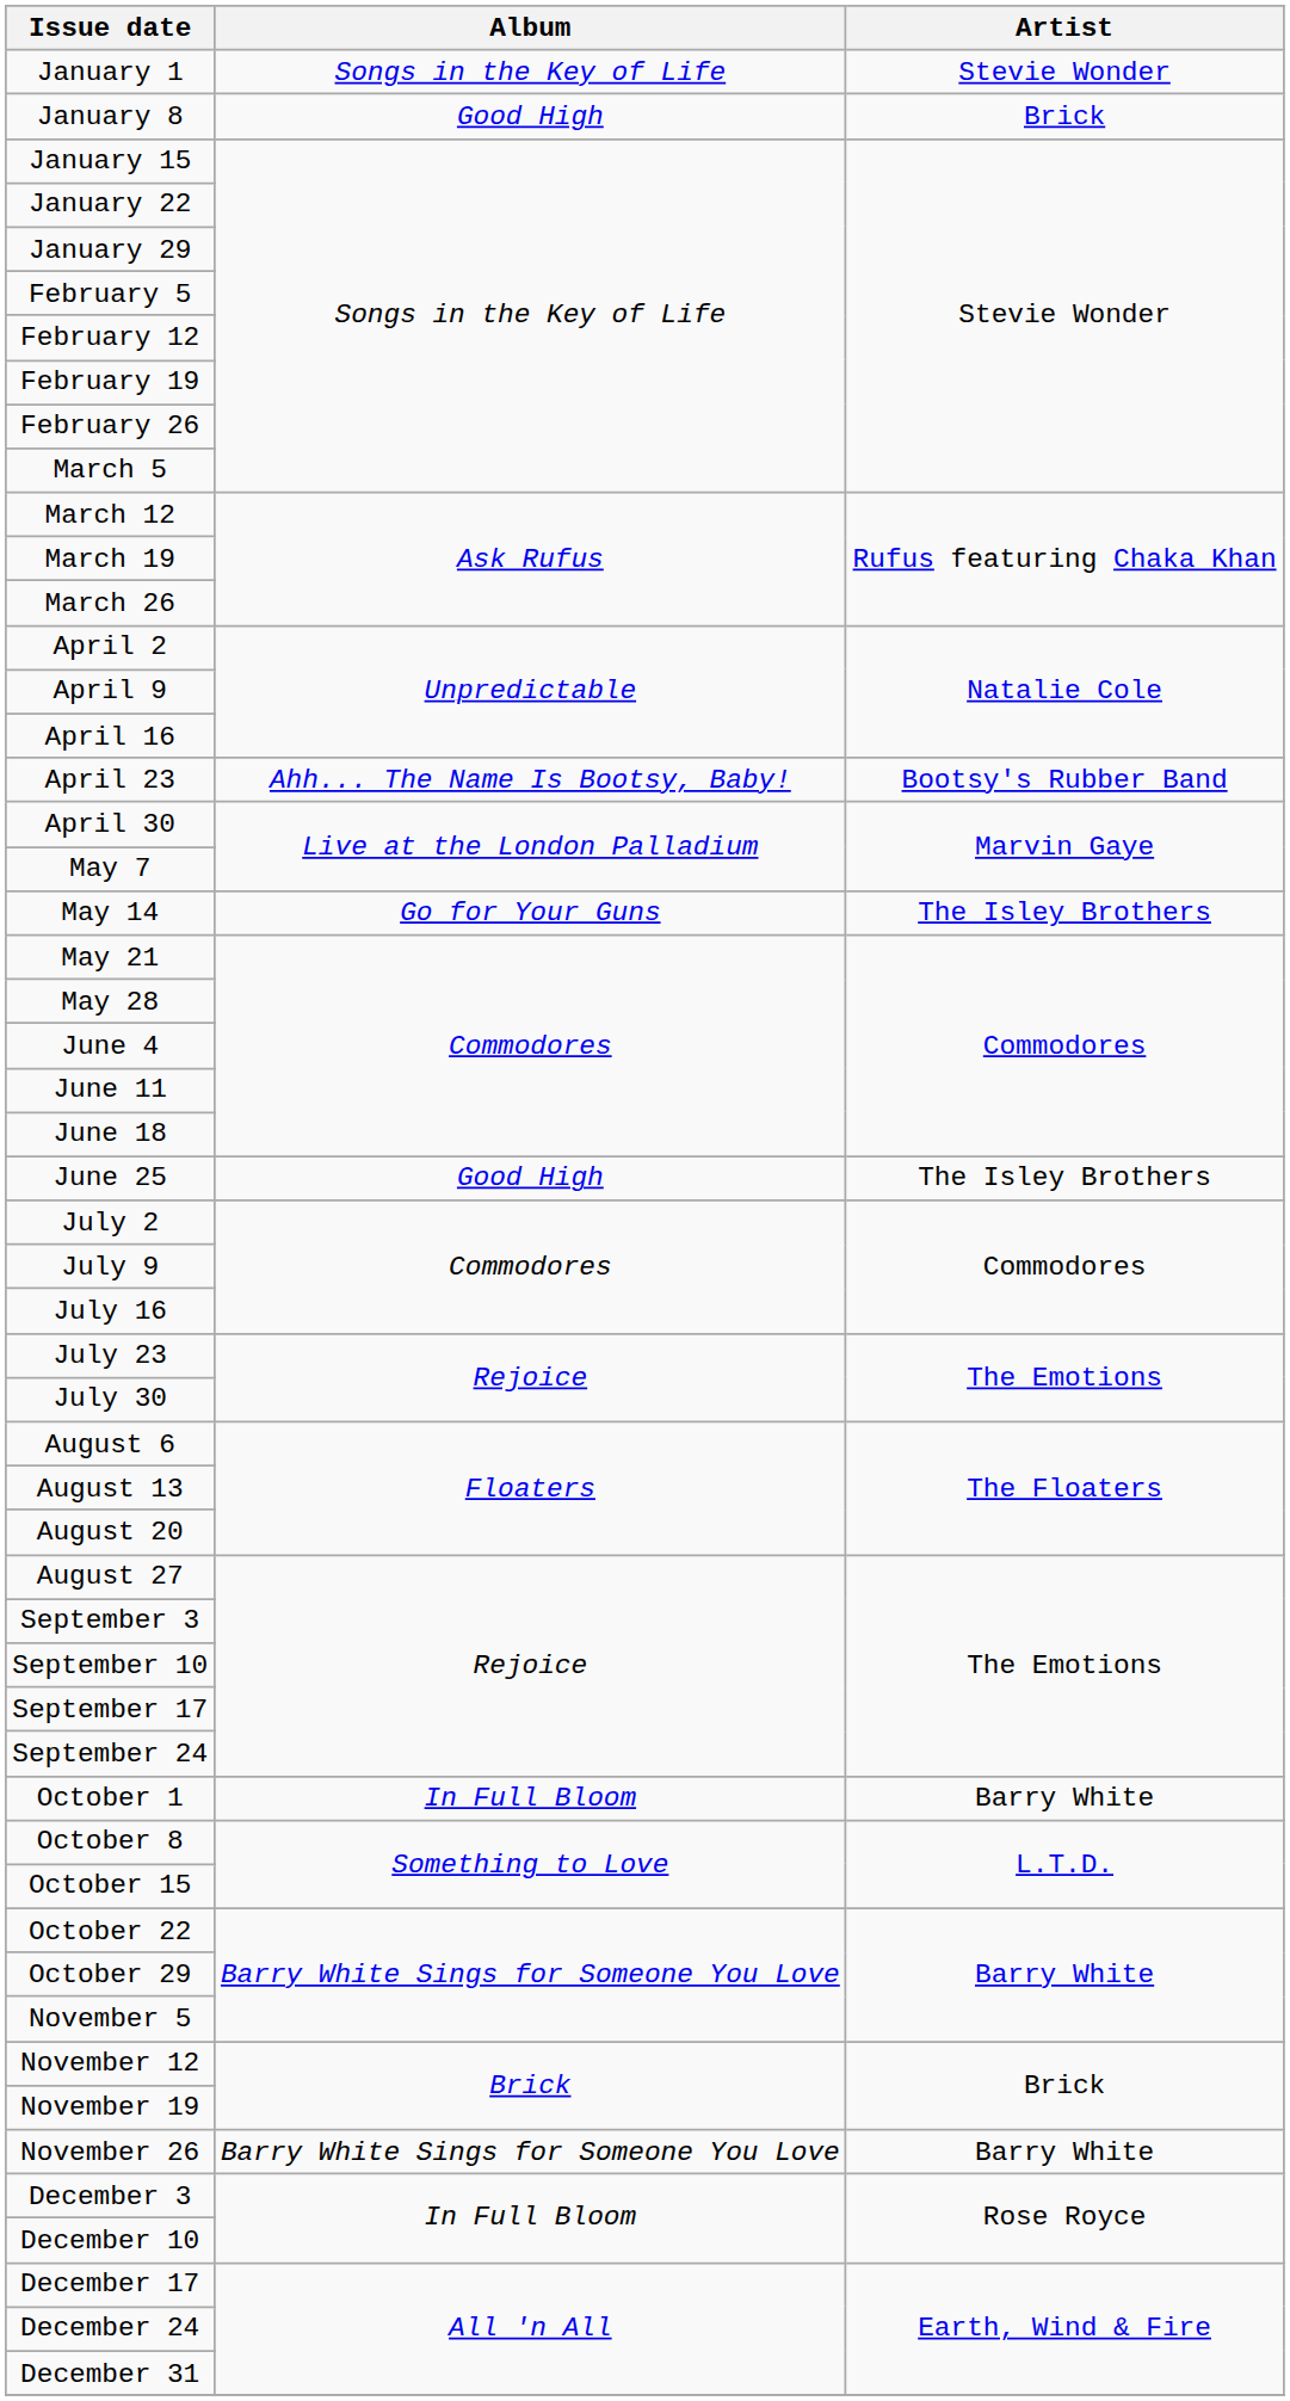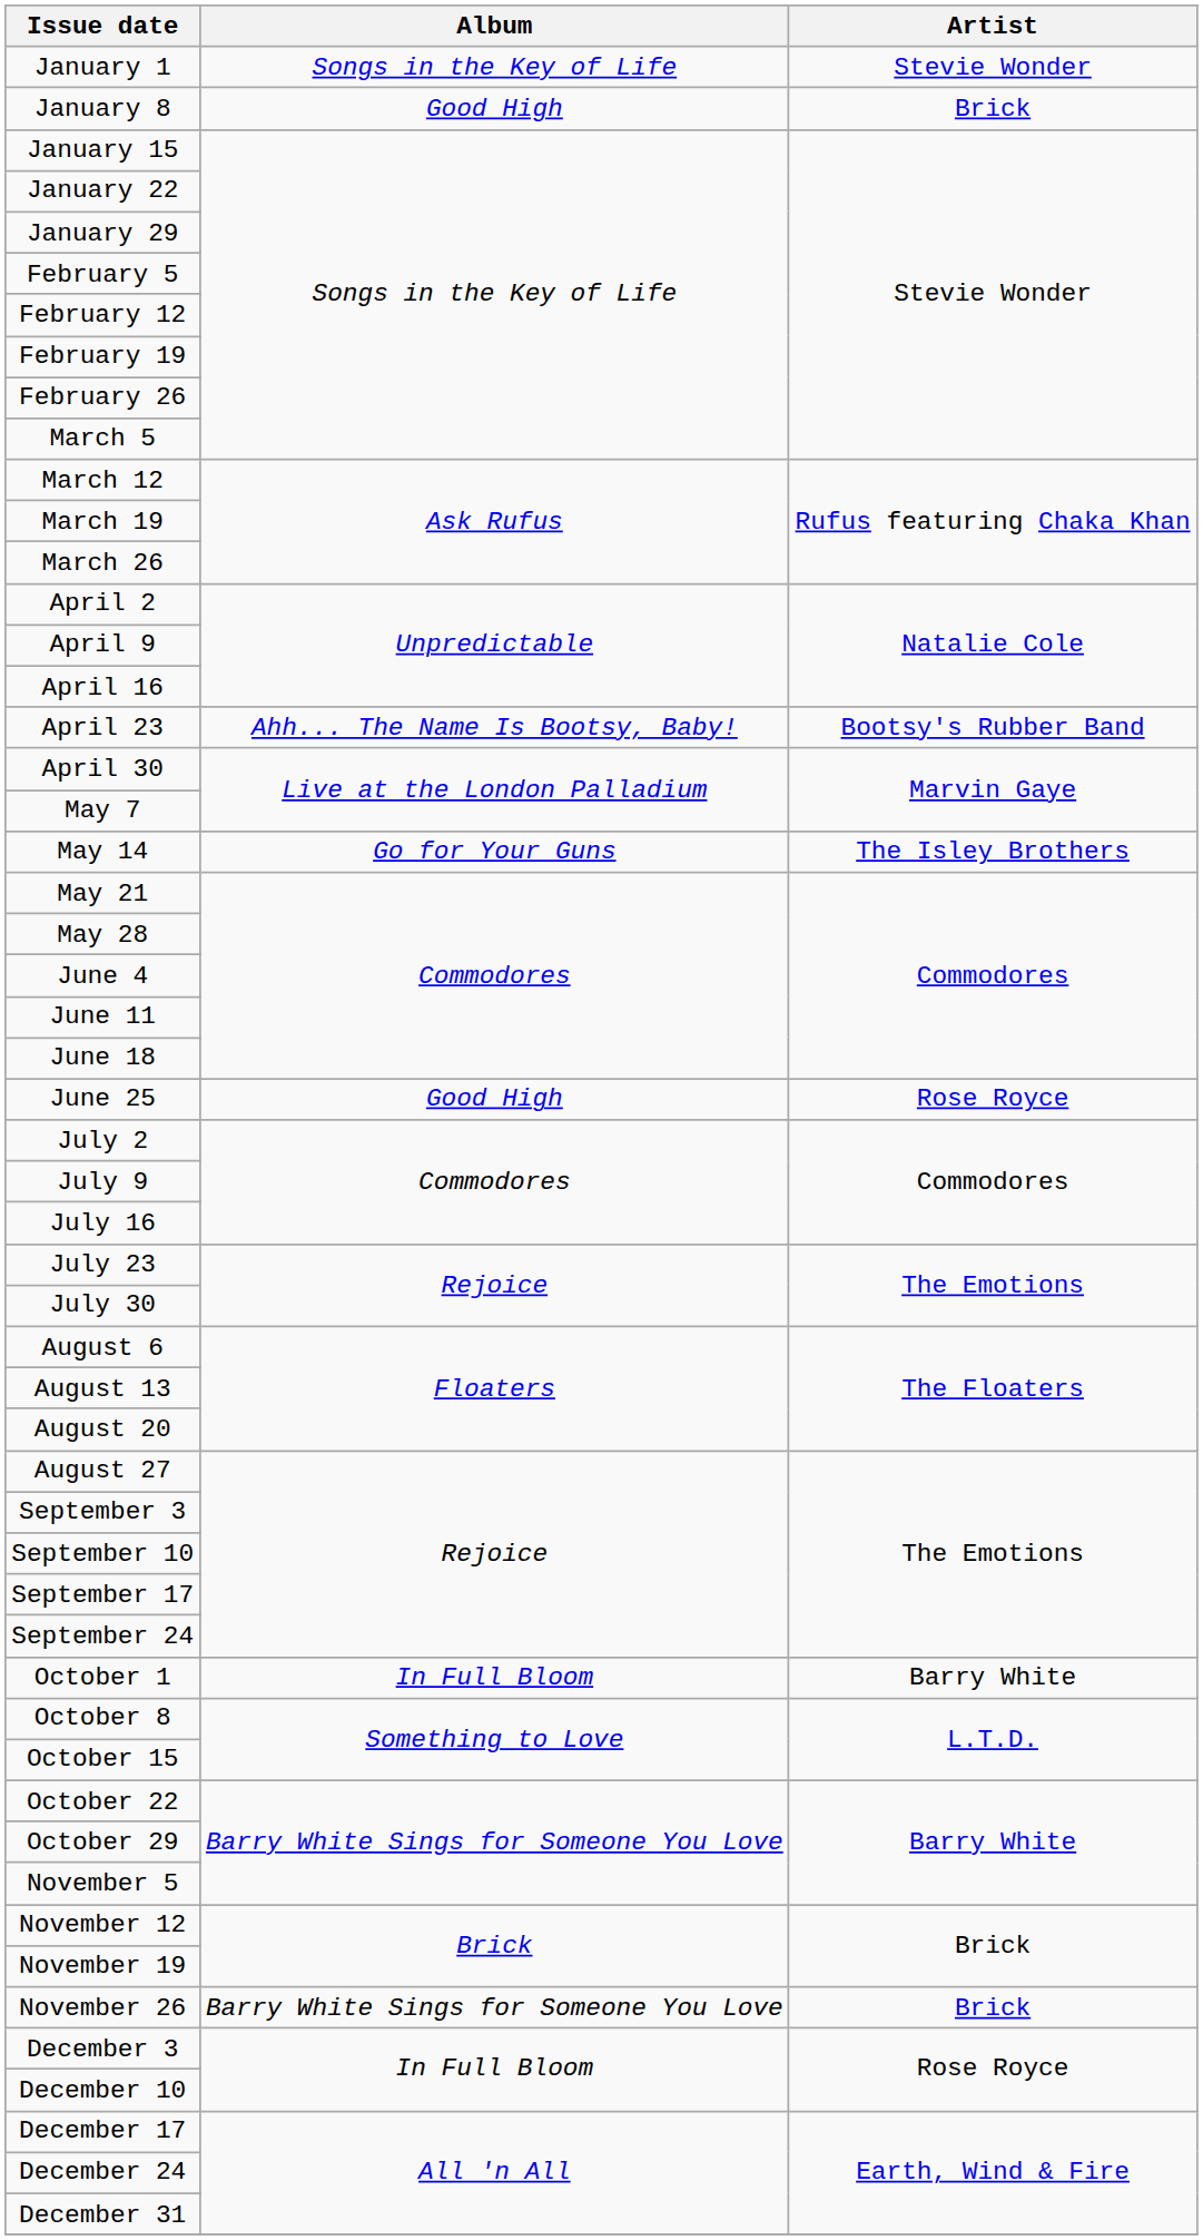 <table class="wikitable" style="text-align: center;">
 <tr>
 <th>Issue date</th>
 <th>Album</th>
 <th>Artist</th>
 </tr>
 <tr>
 <td>January 1</td>
 <td><em><a href='#'>Songs in the Key of Life</a></em></td>
 <td><a href='#'>Stevie Wonder</a></td>
 </tr>
 <tr>
 <td>January 8</td>
 <td><em><a href='#'>Good High</a></em></td>
 <td><a href='#'>Brick</a></td>
 </tr>
 <tr>
 <td>January 15</td>
 <td rowspan="8"><em>Songs in the Key of Life</em></td>
 <td rowspan="8">Stevie Wonder</td>
 </tr>
 <tr>
 <td>January 22</td>
 </tr>
 <tr>
 <td>January 29</td>
 </tr>
 <tr>
 <td>February 5</td>
 </tr>
 <tr>
 <td>February 12</td>
 </tr>
 <tr>
 <td>February 19</td>
 </tr>
 <tr>
 <td>February 26</td>
 </tr>
 <tr>
 <td>March 5</td>
 </tr>
 <tr>
 <td>March 12</td>
 <td rowspan="3"><em><a href='#'>Ask Rufus</a></em></td>
 <td rowspan="3"><a href='#'>Rufus</a> featuring <a href='#'>Chaka Khan</a></td>
 </tr>
 <tr>
 <td>March 19</td>
 </tr>
 <tr>
 <td>March 26</td>
 </tr>
 <tr>
 <td>April 2</td>
 <td rowspan="3"><em><a href='#'>Unpredictable</a></em></td>
 <td rowspan="3"><a href='#'>Natalie Cole</a></td>
 </tr>
 <tr>
 <td>April 9</td>
 </tr>
 <tr>
 <td>April 16</td>
 </tr>
 <tr>
 <td>April 23</td>
 <td><em><a href='#'>Ahh... The Name Is Bootsy, Baby!</a></em></td>
 <td><a href='#'>Bootsy's Rubber Band</a></td>
 </tr>
 <tr>
 <td>April 30</td>
 <td rowspan="2"><em><a href='#'>Live at the London Palladium</a></em></td>
 <td rowspan="2"><a href='#'>Marvin Gaye</a></td>
 </tr>
 <tr>
 <td>May 7</td>
 </tr>
 <tr>
 <td>May 14</td>
 <td><em><a href='#'>Go for Your Guns</a></em></td>
 <td><a href='#'>The Isley Brothers</a></td>
 </tr>
 <tr>
 <td>May 21</td>
 <td rowspan="5"><em><a href='#'>Commodores</a></em></td>
 <td rowspan="5"><a href='#'>Commodores</a></td>
 </tr>
 <tr>
 <td>May 28</td>
 </tr>
 <tr>
 <td>June 4</td>
 </tr>
 <tr>
 <td>June 11</td>
 </tr>
 <tr>
 <td>June 18</td>
 </tr>
 <tr>
 <td>June 25</td>
 <td><em><a href='#'>Good High</a></em></td>
-<td>The Isley Brothers</td>
+<td><a href='#'>Rose Royce</a></td>
 </tr>
 <tr>
 <td>July 2</td>
 <td rowspan="3"><em>Commodores</em></td>
 <td rowspan="3">Commodores</td>
 </tr>
 <tr>
 <td>July 9</td>
 </tr>
 <tr>
 <td>July 16</td>
 </tr>
 <tr>
 <td>July 23</td>
 <td rowspan="2"><em><a href='#'>Rejoice</a></em></td>
 <td rowspan="2"><a href='#'>The Emotions</a></td>
 </tr>
 <tr>
 <td>July 30</td>
 </tr>
 <tr>
 <td>August 6</td>
 <td rowspan="3"><em><a href='#'>Floaters</a></em></td>
 <td rowspan="3"><a href='#'>The Floaters</a></td>
 </tr>
 <tr>
 <td>August 13</td>
 </tr>
 <tr>
 <td>August 20</td>
 </tr>
 <tr>
 <td>August 27</td>
 <td rowspan="5"><em>Rejoice</em></td>
 <td rowspan="5">The Emotions</td>
 </tr>
 <tr>
 <td>September 3</td>
 </tr>
 <tr>
 <td>September 10</td>
 </tr>
 <tr>
 <td>September 17</td>
 </tr>
 <tr>
 <td>September 24</td>
 </tr>
 <tr>
 <td>October 1</td>
 <td><em><a href='#'>In Full Bloom</a></em></td>
 <td>Barry White</td>
 </tr>
 <tr>
 <td>October 8</td>
 <td rowspan="2"><em><a href='#'>Something to Love</a></em></td>
 <td rowspan="2"><a href='#'>L.T.D.</a></td>
 </tr>
 <tr>
 <td>October 15</td>
 </tr>
 <tr>
 <td>October 22</td>
 <td rowspan="3"><em><a href='#'>Barry White Sings for Someone You Love</a></em></td>
 <td rowspan="3"><a href='#'>Barry White</a></td>
 </tr>
 <tr>
 <td>October 29</td>
 </tr>
 <tr>
 <td>November 5</td>
 </tr>
 <tr>
 <td>November 12</td>
 <td rowspan="2"><em><a href='#'>Brick</a></em></td>
 <td rowspan="2">Brick</td>
 </tr>
 <tr>
 <td>November 19</td>
 </tr>
 <tr>
 <td>November 26</td>
 <td><em>Barry White Sings for Someone You Love</em></td>
-<td>Barry White</td>
+<td><a href='#'>Brick</a></td>
 </tr>
 <tr>
 <td>December 3</td>
 <td rowspan="2"><em>In Full Bloom</em></td>
 <td rowspan="2">Rose Royce</td>
 </tr>
 <tr>
 <td>December 10</td>
 </tr>
 <tr>
 <td>December 17</td>
 <td rowspan="3"><em><a href='#'>All 'n All</a></em></td>
 <td rowspan="3"><a href='#'>Earth, Wind & Fire</a></td>
 </tr>
 <tr>
 <td>December 24</td>
 </tr>
 <tr>
 <td>December 31</td>
 </tr>
 <tr>
 </tr>
 </table>
